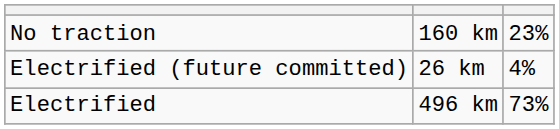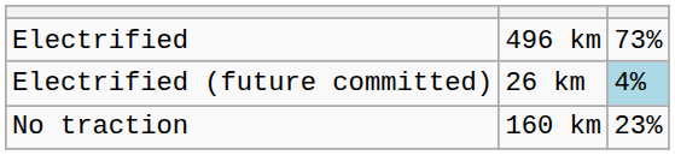 <table class="wikitable">
 <tr>
 <th></th>
 <th></th>
 <th></th>
 </tr>
 <tr>
+<td>Electrified</td>
+<td>496 km</td>
+<td>73%</td>
+</tr>
+<tr>
+<td>Electrified (future committed)</td>
+<td>26 km</td>
+<td style="background: lightblue;">4%</td>
+</tr>
+<tr>
 <td>No traction</td>
 <td>160 km</td>
 <td>23%</td>
 </tr>
-<tr>
-<td>Electrified (future committed)</td>
-<td>26 km</td>
-<td>4%</td>
-</tr>
-<tr>
-<td>Electrified</td>
-<td>496 km</td>
-<td>73%</td>
-</tr>
 </table>
